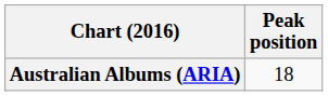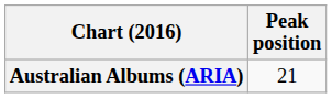 <table class="wikitable plainrowheaders" style="text-align:center">
 <tr>
 <th scope="col">Chart (2016)</th>
 <th scope="col">Peak<br> position</th>
 </tr>
 <tr>
 <th scope="row">Australian Albums (<a href='#'>ARIA</a>)</th>
-<td>18</td>
+<td>21</td>
 </tr>
 </table>
